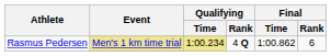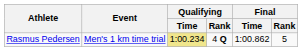 <table class="wikitable" style="font-size:90%">
 <tr>
 <th rowspan=2>Athlete</th>
 <th rowspan=2>Event</th>
 <th colspan=2>Qualifying</th>
 <th colspan=2>Final</th>
 </tr>
 <tr>
 <th>Time</th>
 <th>Rank</th>
 <th>Time</th>
 <th>Rank</th>
 </tr>
 <tr align=center>
 <td align=left><a href='#'>Rasmus Pedersen</a></td>
-<td align=left style="background: khaki;"><a href='#'>Men's 1 km time trial</a></td>
+<td align=left><a href='#'>Men's 1 km time trial</a></td>
 <td style="background: khaki;">1:00.234</td>
 <td>4 <strong>Q</strong></td>
 <td>1:00.862</td>
-<td>6</td>
+<td>5</td>
 </tr>
 </table>
